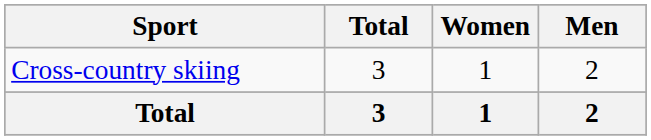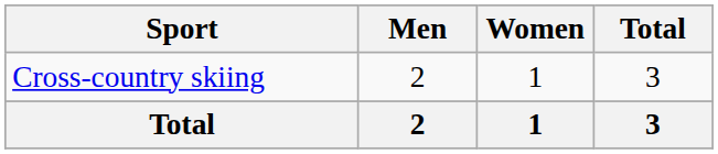 <table class="wikitable sortable" style="text-align:center;">
 <tr>
 <th width=180>Sport</th>
+<th width=55>Men</th>
+<th width=55>Women</th>
 <th width=55>Total</th>
-<th width=55>Women</th>
-<th width=55>Men</th>
 </tr>
 <tr>
 <td align=left><a href='#'>Cross-country skiing</a></td>
+<td>2</td>
+<td>1</td>
 <td>3</td>
-<td>1</td>
-<td>2</td>
 </tr>
 <tr>
 <th>Total</th>
+<th>2</th>
+<th>1</th>
 <th>3</th>
-<th>1</th>
-<th>2</th>
 </tr>
 </table>
